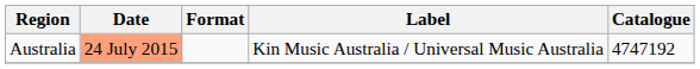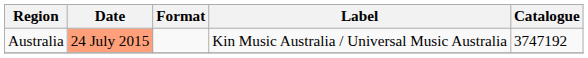 <table class="wikitable plainrowheaders">
 <tr>
 <th scope="col">Region</th>
 <th scope="col">Date</th>
 <th scope="col">Format</th>
 <th scope="col">Label</th>
 <th scope="col">Catalogue</th>
 </tr>
 <tr>
 <td>Australia</td>
 <td style="background: lightsalmon;">24 July 2015</td>
 <td></td>
 <td>Kin Music Australia / Universal Music Australia</td>
-<td>4747192</td>
+<td>3747192</td>
 </tr>
 <tr>
 </tr>
 </table>
